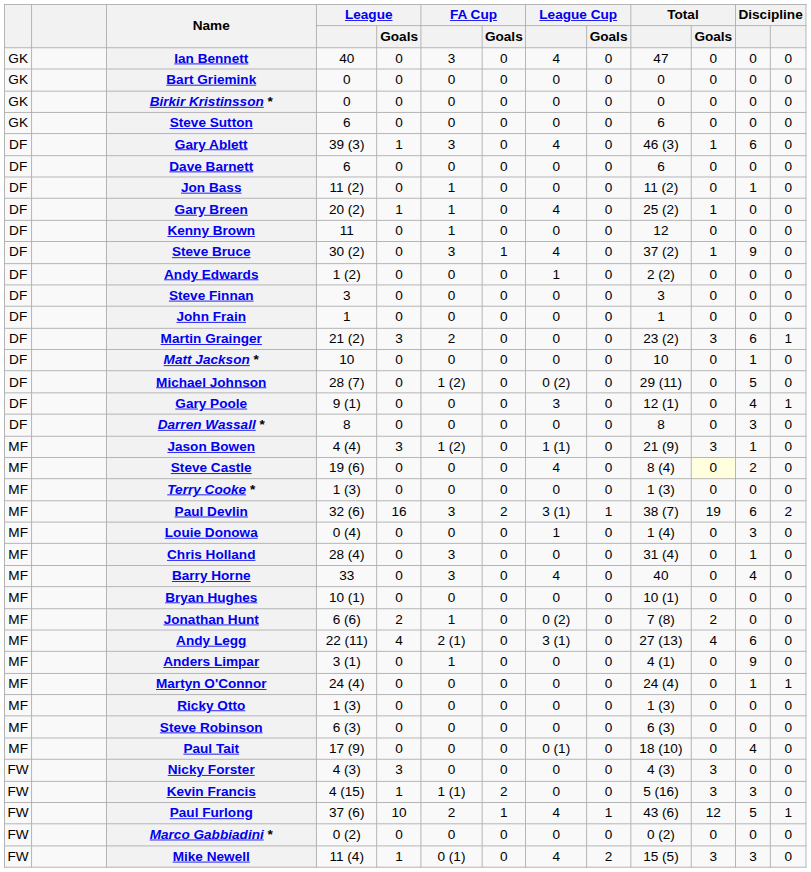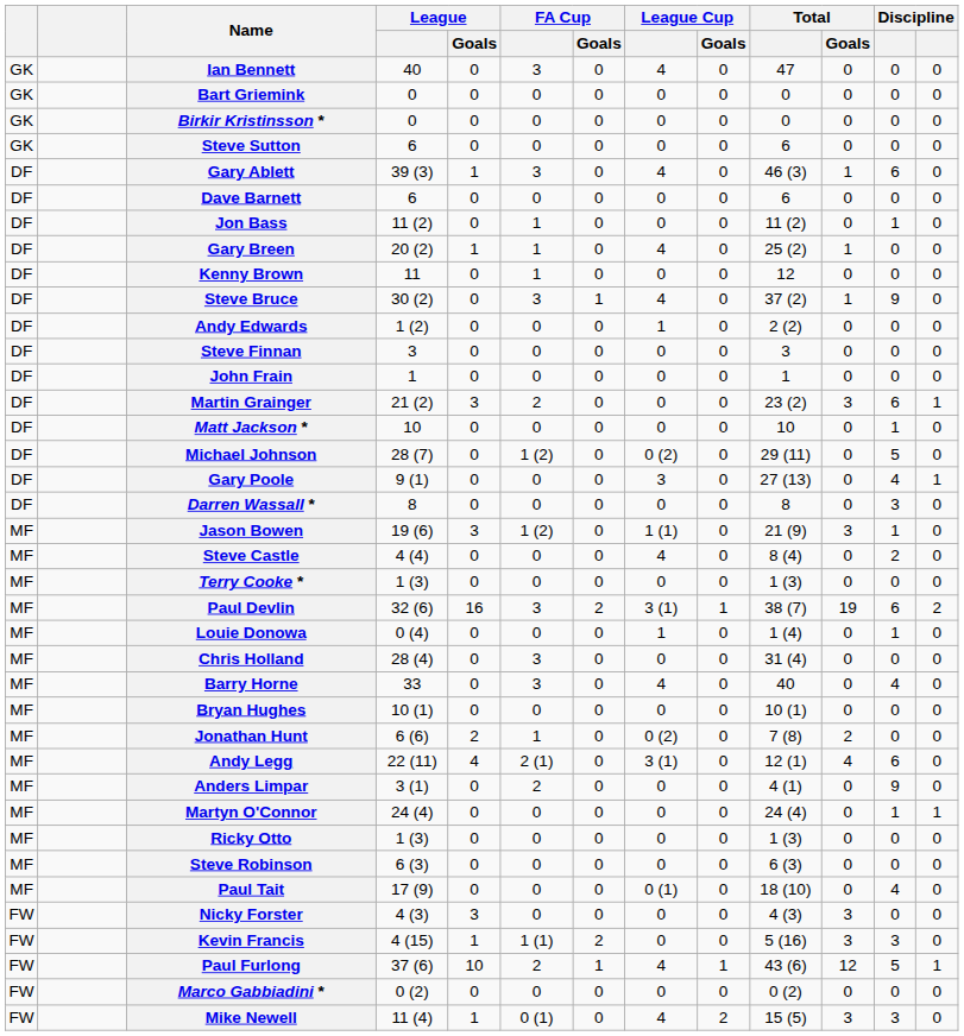 <table class="wikitable plainrowheaders" style="text-align:center;">
 <tr>
 <th rowspan="2" scope="col"></th>
 <th rowspan="2" scope="col" style="width:5em;"></th>
 <th rowspan="2" scope="col" style="width:15em;">Name</th>
 <th colspan="2"><a href='#'>League</a></th>
 <th colspan="2"><a href='#'>FA Cup</a></th>
 <th colspan="2"><a href='#'>League Cup</a></th>
 <th colspan="2">Total</th>
 <th colspan="2">Discipline</th>
 </tr>
 <tr>
 <th scope="col" style="width:4em;"></th>
 <th scope="col">Goals</th>
 <th scope="col" style="width:4em;"></th>
 <th scope="col">Goals</th>
 <th scope="col" style="width:4em;"></th>
 <th scope="col">Goals</th>
 <th scope="col" style="width:4em;"></th>
 <th scope="col">Goals</th>
 <th scope="col"></th>
 <th scope="col"></th>
 </tr>
 <tr>
 <td>GK</td>
 <td align="left"></td>
 <th scope="row"><a href='#'>Ian Bennett</a></th>
 <td>40</td>
 <td>0</td>
 <td>3</td>
 <td>0</td>
 <td>4</td>
 <td>0</td>
 <td>47</td>
 <td>0</td>
 <td>0</td>
 <td>0</td>
 </tr>
 <tr>
 <td>GK</td>
 <td align="left"></td>
 <th scope="row"><a href='#'>Bart Griemink</a> </th>
 <td>0</td>
 <td>0</td>
 <td>0</td>
 <td>0</td>
 <td>0</td>
 <td>0</td>
 <td>0</td>
 <td>0</td>
 <td>0</td>
 <td>0</td>
 </tr>
 <tr>
 <td>GK</td>
 <td align="left"></td>
 <th scope="row"><em><a href='#'>Birkir Kristinsson</a></em> * </th>
 <td>0</td>
 <td>0</td>
 <td>0</td>
 <td>0</td>
 <td>0</td>
 <td>0</td>
 <td>0</td>
 <td>0</td>
 <td>0</td>
 <td>0</td>
 </tr>
 <tr>
 <td>GK</td>
 <td align="left"></td>
 <th scope="row"><a href='#'>Steve Sutton</a></th>
 <td>6</td>
 <td>0</td>
 <td>0</td>
 <td>0</td>
 <td>0</td>
 <td>0</td>
 <td>6</td>
 <td>0</td>
 <td>0</td>
 <td>0</td>
 </tr>
 <tr>
 <td>DF</td>
 <td align="left"></td>
 <th scope="row"><a href='#'>Gary Ablett</a></th>
 <td>39 (3)</td>
 <td>1</td>
 <td>3</td>
 <td>0</td>
 <td>4</td>
 <td>0</td>
 <td>46 (3)</td>
 <td>1</td>
 <td>6</td>
 <td>0</td>
 </tr>
 <tr>
 <td>DF</td>
 <td align="left"></td>
 <th scope="row"><a href='#'>Dave Barnett</a></th>
 <td>6</td>
 <td>0</td>
 <td>0</td>
 <td>0</td>
 <td>0</td>
 <td>0</td>
 <td>6</td>
 <td>0</td>
 <td>0</td>
 <td>0</td>
 </tr>
 <tr>
 <td>DF</td>
 <td align="left"></td>
 <th scope="row"><a href='#'>Jon Bass</a></th>
 <td>11 (2)</td>
 <td>0</td>
 <td>1</td>
 <td>0</td>
 <td>0</td>
 <td>0</td>
 <td>11 (2)</td>
 <td>0</td>
 <td>1</td>
 <td>0</td>
 </tr>
 <tr>
 <td>DF</td>
 <td align="left"></td>
 <th scope="row"><a href='#'>Gary Breen</a> </th>
 <td>20 (2)</td>
 <td>1</td>
 <td>1</td>
 <td>0</td>
 <td>4</td>
 <td>0</td>
 <td>25 (2)</td>
 <td>1</td>
 <td>0</td>
 <td>0</td>
 </tr>
 <tr>
 <td>DF</td>
 <td align="left"></td>
 <th scope="row"><a href='#'>Kenny Brown</a></th>
 <td>11</td>
 <td>0</td>
 <td>1</td>
 <td>0</td>
 <td>0</td>
 <td>0</td>
 <td>12</td>
 <td>0</td>
 <td>0</td>
 <td>0</td>
 </tr>
 <tr>
 <td>DF</td>
 <td align="left"></td>
 <th scope="row"><a href='#'>Steve Bruce</a></th>
 <td>30 (2)</td>
 <td>0</td>
 <td>3</td>
 <td>1</td>
 <td>4</td>
 <td>0</td>
 <td>37 (2)</td>
 <td>1</td>
 <td>9</td>
 <td>0</td>
 </tr>
 <tr>
 <td>DF</td>
 <td align="left"></td>
 <th scope="row"><a href='#'>Andy Edwards</a> </th>
 <td>1 (2)</td>
 <td>0</td>
 <td>0</td>
 <td>0</td>
 <td>1</td>
 <td>0</td>
 <td>2 (2)</td>
 <td>0</td>
 <td>0</td>
 <td>0</td>
 </tr>
 <tr>
 <td>DF</td>
 <td align="left"></td>
 <th scope="row"><a href='#'>Steve Finnan</a></th>
 <td>3</td>
 <td>0</td>
 <td>0</td>
 <td>0</td>
 <td>0</td>
 <td>0</td>
 <td>3</td>
 <td>0</td>
 <td>0</td>
 <td>0</td>
 </tr>
 <tr>
 <td>DF</td>
 <td align="left"></td>
 <th scope="row"><a href='#'>John Frain</a> </th>
 <td>1</td>
 <td>0</td>
 <td>0</td>
 <td>0</td>
 <td>0</td>
 <td>0</td>
 <td>1</td>
 <td>0</td>
 <td>0</td>
 <td>0</td>
 </tr>
 <tr>
 <td>DF</td>
 <td align="left"></td>
 <th scope="row"><a href='#'>Martin Grainger</a></th>
 <td>21 (2)</td>
 <td>3</td>
 <td>2</td>
 <td>0</td>
 <td>0</td>
 <td>0</td>
 <td>23 (2)</td>
 <td>3</td>
 <td>6</td>
 <td>1</td>
 </tr>
 <tr>
 <td>DF</td>
 <td align="left"></td>
 <th scope="row"><em><a href='#'>Matt Jackson</a></em> * </th>
 <td>10</td>
 <td>0</td>
 <td>0</td>
 <td>0</td>
 <td>0</td>
 <td>0</td>
 <td>10</td>
 <td>0</td>
 <td>1</td>
 <td>0</td>
 </tr>
 <tr>
 <td>DF</td>
 <td align="left"></td>
 <th scope="row"><a href='#'>Michael Johnson</a></th>
 <td>28 (7)</td>
 <td>0</td>
 <td>1 (2)</td>
 <td>0</td>
 <td>0 (2)</td>
 <td>0</td>
 <td>29 (11)</td>
 <td>0</td>
 <td>5</td>
 <td>0</td>
 </tr>
 <tr>
 <td>DF</td>
 <td align="left"></td>
 <th scope="row"><a href='#'>Gary Poole</a> </th>
 <td>9 (1)</td>
 <td>0</td>
 <td>0</td>
 <td>0</td>
 <td>3</td>
 <td>0</td>
-<td>12 (1)</td>
+<td>27 (13)</td>
 <td>0</td>
 <td>4</td>
 <td>1</td>
 </tr>
 <tr>
 <td>DF</td>
 <td align="left"></td>
 <th scope="row"><em><a href='#'>Darren Wassall</a></em> *</th>
 <td>8</td>
 <td>0</td>
 <td>0</td>
 <td>0</td>
 <td>0</td>
 <td>0</td>
 <td>8</td>
 <td>0</td>
 <td>3</td>
 <td>0</td>
 </tr>
 <tr>
 <td>MF</td>
 <td align="left"></td>
 <th scope="row"><a href='#'>Jason Bowen</a></th>
-<td>4 (4)</td>
+<td>19 (6)</td>
 <td>3</td>
 <td>1 (2)</td>
 <td>0</td>
 <td>1 (1)</td>
 <td>0</td>
 <td>21 (9)</td>
 <td>3</td>
 <td>1</td>
 <td>0</td>
 </tr>
 <tr>
 <td>MF</td>
 <td align="left"></td>
 <th scope="row"><a href='#'>Steve Castle</a></th>
-<td>19 (6)</td>
+<td>4 (4)</td>
 <td>0</td>
 <td>0</td>
 <td>0</td>
 <td>4</td>
 <td>0</td>
 <td>8 (4)</td>
-<td style="background: lightyellow;">0</td>
+<td>0</td>
 <td>2</td>
 <td>0</td>
 </tr>
 <tr>
 <td>MF</td>
 <td align="left"></td>
 <th scope="row"><em><a href='#'>Terry Cooke</a></em> * </th>
 <td>1 (3)</td>
 <td>0</td>
 <td>0</td>
 <td>0</td>
 <td>0</td>
 <td>0</td>
 <td>1 (3)</td>
 <td>0</td>
 <td>0</td>
 <td>0</td>
 </tr>
 <tr>
 <td>MF</td>
 <td align="left"></td>
 <th scope="row"><a href='#'>Paul Devlin</a></th>
 <td>32 (6)</td>
 <td>16</td>
 <td>3</td>
 <td>2</td>
 <td>3 (1)</td>
 <td>1</td>
 <td>38 (7)</td>
 <td>19</td>
 <td>6</td>
 <td>2</td>
 </tr>
 <tr>
 <td>MF</td>
 <td align="left"></td>
 <th scope="row"><a href='#'>Louie Donowa</a> </th>
 <td>0 (4)</td>
 <td>0</td>
 <td>0</td>
 <td>0</td>
 <td>1</td>
 <td>0</td>
 <td>1 (4)</td>
 <td>0</td>
-<td>3</td>
+<td>1</td>
 <td>0</td>
 </tr>
 <tr>
 <td>MF</td>
 <td align="left"></td>
 <th scope="row"><a href='#'>Chris Holland</a></th>
 <td>28 (4)</td>
 <td>0</td>
 <td>3</td>
 <td>0</td>
 <td>0</td>
 <td>0</td>
 <td>31 (4)</td>
 <td>0</td>
-<td>1</td>
+<td>0</td>
 <td>0</td>
 </tr>
 <tr>
 <td>MF</td>
 <td align="left"></td>
 <th scope="row"><a href='#'>Barry Horne</a></th>
 <td>33</td>
 <td>0</td>
 <td>3</td>
 <td>0</td>
 <td>4</td>
 <td>0</td>
 <td>40</td>
 <td>0</td>
 <td>4</td>
 <td>0</td>
 </tr>
 <tr>
 <td>MF</td>
 <td align="left"></td>
 <th scope="row"><a href='#'>Bryan Hughes</a></th>
 <td>10 (1)</td>
 <td>0</td>
 <td>0</td>
 <td>0</td>
 <td>0</td>
 <td>0</td>
 <td>10 (1)</td>
 <td>0</td>
 <td>0</td>
 <td>0</td>
 </tr>
 <tr>
 <td>MF</td>
 <td align="left"></td>
 <th scope="row"><a href='#'>Jonathan Hunt</a></th>
 <td>6 (6)</td>
 <td>2</td>
 <td>1</td>
 <td>0</td>
 <td>0 (2)</td>
 <td>0</td>
 <td>7 (8)</td>
 <td>2</td>
 <td>0</td>
 <td>0</td>
 </tr>
 <tr>
 <td>MF</td>
 <td align="left"></td>
 <th scope="row"><a href='#'>Andy Legg</a></th>
 <td>22 (11)</td>
 <td>4</td>
 <td>2 (1)</td>
 <td>0</td>
 <td>3 (1)</td>
 <td>0</td>
-<td>27 (13)</td>
+<td>12 (1)</td>
 <td>4</td>
 <td>6</td>
 <td>0</td>
 </tr>
 <tr>
 <td>MF</td>
 <td align="left"></td>
 <th scope="row"><a href='#'>Anders Limpar</a> </th>
 <td>3 (1)</td>
 <td>0</td>
-<td>1</td>
+<td>2</td>
 <td>0</td>
 <td>0</td>
 <td>0</td>
 <td>4 (1)</td>
 <td>0</td>
 <td>9</td>
 <td>0</td>
 </tr>
 <tr>
 <td>MF</td>
 <td align="left"></td>
 <th scope="row"><a href='#'>Martyn O'Connor</a></th>
 <td>24 (4)</td>
 <td>0</td>
 <td>0</td>
 <td>0</td>
 <td>0</td>
 <td>0</td>
 <td>24 (4)</td>
 <td>0</td>
 <td>1</td>
 <td>1</td>
 </tr>
 <tr>
 <td>MF</td>
 <td align="left"></td>
 <th scope="row"><a href='#'>Ricky Otto</a></th>
 <td>1 (3)</td>
 <td>0</td>
 <td>0</td>
 <td>0</td>
 <td>0</td>
 <td>0</td>
 <td>1 (3)</td>
 <td>0</td>
 <td>0</td>
 <td>0</td>
 </tr>
 <tr>
 <td>MF</td>
 <td align="left"></td>
 <th scope="row"><a href='#'>Steve Robinson</a></th>
 <td>6 (3)</td>
 <td>0</td>
 <td>0</td>
 <td>0</td>
 <td>0</td>
 <td>0</td>
 <td>6 (3)</td>
 <td>0</td>
 <td>0</td>
 <td>0</td>
 </tr>
 <tr>
 <td>MF</td>
 <td align="left"></td>
 <th scope="row"><a href='#'>Paul Tait</a></th>
 <td>17 (9)</td>
 <td>0</td>
 <td>0</td>
 <td>0</td>
 <td>0 (1)</td>
 <td>0</td>
 <td>18 (10)</td>
 <td>0</td>
 <td>4</td>
 <td>0</td>
 </tr>
 <tr>
 <td>FW</td>
 <td align="left"></td>
 <th scope="row"><a href='#'>Nicky Forster</a></th>
 <td>4 (3)</td>
 <td>3</td>
 <td>0</td>
 <td>0</td>
 <td>0</td>
 <td>0</td>
 <td>4 (3)</td>
 <td>3</td>
 <td>0</td>
 <td>0</td>
 </tr>
 <tr>
 <td>FW</td>
 <td align="left"></td>
 <th scope="row"><a href='#'>Kevin Francis</a></th>
 <td>4 (15)</td>
 <td>1</td>
 <td>1 (1)</td>
 <td>2</td>
 <td>0</td>
 <td>0</td>
 <td>5 (16)</td>
 <td>3</td>
 <td>3</td>
 <td>0</td>
 </tr>
 <tr>
 <td>FW</td>
 <td align="left"></td>
 <th scope="row"><a href='#'>Paul Furlong</a></th>
 <td>37 (6)</td>
 <td>10</td>
 <td>2</td>
 <td>1</td>
 <td>4</td>
 <td>1</td>
 <td>43 (6)</td>
 <td>12</td>
 <td>5</td>
 <td>1</td>
 </tr>
 <tr>
 <td>FW</td>
 <td align="left"></td>
 <th scope="row"><em><a href='#'>Marco Gabbiadini</a></em> * </th>
 <td>0 (2)</td>
 <td>0</td>
 <td>0</td>
 <td>0</td>
 <td>0</td>
 <td>0</td>
 <td>0 (2)</td>
 <td>0</td>
 <td>0</td>
 <td>0</td>
 </tr>
 <tr>
 <td>FW</td>
 <td align="left"></td>
 <th scope="row"><a href='#'>Mike Newell</a></th>
 <td>11 (4)</td>
 <td>1</td>
 <td>0 (1)</td>
 <td>0</td>
 <td>4</td>
 <td>2</td>
 <td>15 (5)</td>
 <td>3</td>
 <td>3</td>
 <td>0</td>
 </tr>
 </table>
